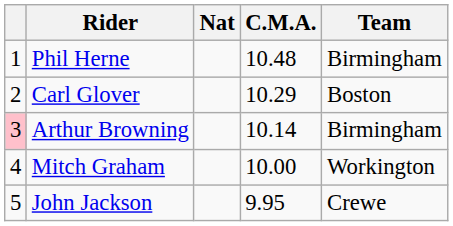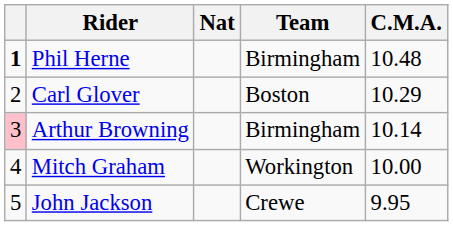 <table class=wikitable>
 <tr>
 <th></th>
 <th>Rider</th>
 <th>Nat</th>
+<th>Team</th>
 <th>C.M.A.</th>
-<th>Team</th>
 </tr>
 <tr>
-<td align="center">1</td>
+<td align="center"><strong>1</strong></td>
 <td><a href='#'>Phil Herne</a></td>
 <td></td>
+<td>Birmingham</td>
 <td>10.48</td>
-<td>Birmingham</td>
 </tr>
 <tr>
 <td align="center">2</td>
 <td><a href='#'>Carl Glover</a></td>
 <td></td>
+<td>Boston</td>
 <td>10.29</td>
-<td>Boston</td>
 </tr>
 <tr>
 <td align="center" style="background: pink;">3</td>
 <td><a href='#'>Arthur Browning</a></td>
 <td></td>
+<td>Birmingham</td>
 <td>10.14</td>
-<td>Birmingham</td>
 </tr>
 <tr>
 <td align="center">4</td>
 <td><a href='#'>Mitch Graham</a></td>
 <td></td>
+<td>Workington</td>
 <td>10.00</td>
-<td>Workington</td>
 </tr>
 <tr>
 <td align="center">5</td>
 <td><a href='#'>John Jackson</a></td>
 <td></td>
+<td>Crewe</td>
 <td>9.95</td>
-<td>Crewe</td>
 </tr>
 </table>
